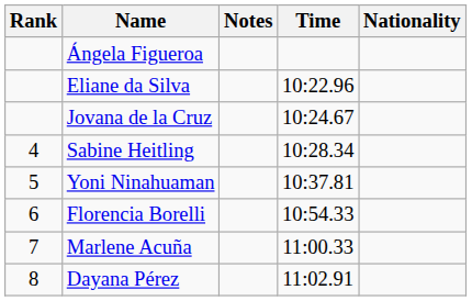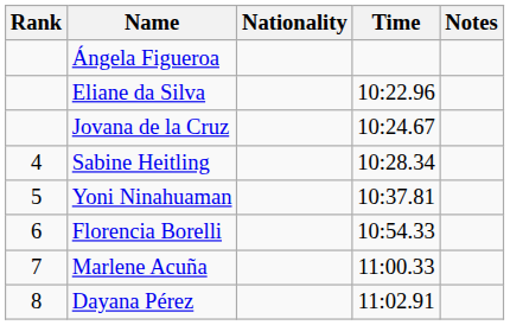 <table class="wikitable sortable" style="text-align:center">
 <tr>
 <th>Rank</th>
 <th>Name</th>
+<th>Nationality</th>
+<th>Time</th>
 <th>Notes</th>
-<th>Time</th>
-<th>Nationality</th>
 </tr>
 <tr>
 <td></td>
 <td align=left><a href='#'>Ángela Figueroa</a></td>
+<td align=left></td>
 <td></td>
 <td></td>
-<td align=left></td>
 </tr>
 <tr>
 <td></td>
 <td align=left><a href='#'>Eliane da Silva</a></td>
+<td align=left></td>
+<td>10:22.96</td>
 <td></td>
-<td>10:22.96</td>
-<td align=left></td>
 </tr>
 <tr>
 <td></td>
 <td align=left><a href='#'>Jovana de la Cruz</a></td>
+<td align=left></td>
+<td>10:24.67</td>
 <td></td>
-<td>10:24.67</td>
-<td align=left></td>
 </tr>
 <tr>
 <td>4</td>
 <td align=left><a href='#'>Sabine Heitling</a></td>
+<td align=left></td>
+<td>10:28.34</td>
 <td></td>
-<td>10:28.34</td>
-<td align=left></td>
 </tr>
 <tr>
 <td>5</td>
 <td align=left><a href='#'>Yoni Ninahuaman</a></td>
+<td align=left></td>
+<td>10:37.81</td>
 <td></td>
-<td>10:37.81</td>
-<td align=left></td>
 </tr>
 <tr>
 <td>6</td>
 <td align=left><a href='#'>Florencia Borelli</a></td>
+<td align=left></td>
+<td>10:54.33</td>
 <td></td>
-<td>10:54.33</td>
-<td align=left></td>
 </tr>
 <tr>
 <td>7</td>
 <td align=left><a href='#'>Marlene Acuña</a></td>
+<td align=left></td>
+<td>11:00.33</td>
 <td></td>
-<td>11:00.33</td>
-<td align=left></td>
 </tr>
 <tr>
 <td>8</td>
 <td align=left><a href='#'>Dayana Pérez</a></td>
+<td align=left></td>
+<td>11:02.91</td>
 <td></td>
-<td>11:02.91</td>
-<td align=left></td>
 </tr>
 </table>
